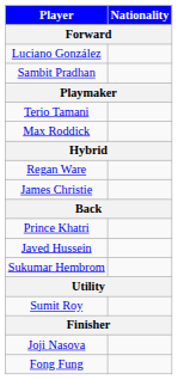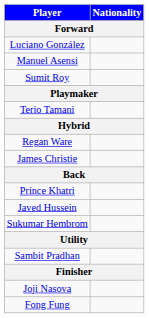 <table class="wikitable" style="text-align:center;">
 <tr>
 <th style="background:blue; color:#FFFFFF">Player</th>
 <th style="background:blue; color:#FFFFFF">Nationality</th>
 </tr>
 <tr>
 <th colspan="2">Forward</th>
 </tr>
 <tr>
 <td><a href='#'>Luciano González</a></td>
 <td></td>
 </tr>
 <tr>
-<td><a href='#'>Sambit Pradhan</a></td>
+<td><a href='#'>Manuel Asensi</a></td>
+<td></td>
+</tr>
+<tr>
+<td><a href='#'>Sumit Roy</a></td>
 <td></td>
 </tr>
 <tr>
 <th colspan="2">Playmaker</th>
 </tr>
 <tr>
 <td><a href='#'>Terio Tamani</a></td>
-<td></td>
-</tr>
-<tr>
-<td><a href='#'>Max Roddick</a></td>
 <td></td>
 </tr>
 <tr>
 <th colspan="2">Hybrid</th>
 </tr>
 <tr>
 <td><a href='#'>Regan Ware</a></td>
 <td></td>
 </tr>
 <tr>
 <td><a href='#'>James Christie</a></td>
 <td></td>
 </tr>
 <tr>
 <th colspan="2">Back</th>
 </tr>
 <tr>
 <td><a href='#'>Prince Khatri</a></td>
 <td></td>
 </tr>
 <tr>
 <td><a href='#'>Javed Hussein</a></td>
 <td></td>
 </tr>
 <tr>
 <td><a href='#'>Sukumar Hembrom</a></td>
 <td></td>
 </tr>
 <tr>
 <th colspan="2">Utility</th>
 </tr>
 <tr>
-<td><a href='#'>Sumit Roy</a></td>
+<td><a href='#'>Sambit Pradhan</a></td>
 <td></td>
 </tr>
 <tr>
 <th colspan="2">Finisher</th>
 </tr>
 <tr>
 <td><a href='#'>Joji Nasova</a></td>
 <td></td>
 </tr>
 <tr>
 <td><a href='#'>Fong Fung</a></td>
 <td></td>
 </tr>
 </table>
